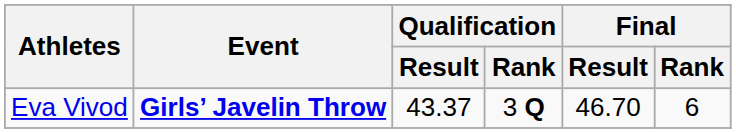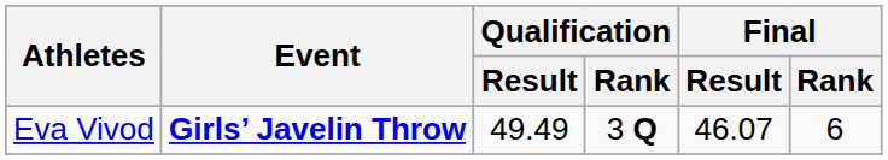 <table class="wikitable" border="1" style="font-size:90%">
 <tr>
 <th rowspan=2>Athletes</th>
 <th rowspan=2>Event</th>
 <th colspan=2>Qualification</th>
 <th colspan=2>Final</th>
 </tr>
 <tr>
 <th>Result</th>
 <th>Rank</th>
 <th>Result</th>
 <th>Rank</th>
 </tr>
 <tr>
 <td><a href='#'>Eva Vivod</a></td>
 <td><strong><a href='#'>Girls’ Javelin Throw</a></strong></td>
-<td align=center>43.37</td>
+<td align=center>49.49</td>
 <td align=center>3 <strong>Q</strong></td>
-<td align=center>46.70</td>
+<td align=center>46.07</td>
 <td align=center>6</td>
 </tr>
 </table>
